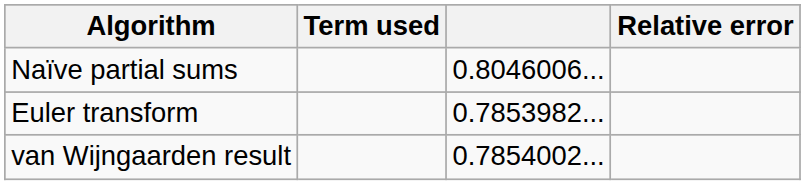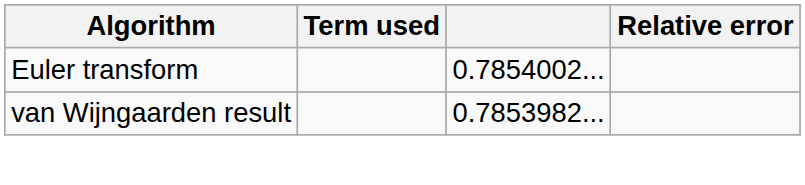 <table class="wikitable sortable">
 <tr>
 <th>Algorithm</th>
 <th>Term used</th>
 <th></th>
 <th>Relative error</th>
 </tr>
 <tr>
-<td>Naïve partial sums</td>
-<td></td>
-<td>0.8046006...</td>
-<td></td>
-</tr>
-<tr>
 <td>Euler transform</td>
 <td></td>
-<td>0.7853982...</td>
+<td>0.7854002...</td>
 <td></td>
 </tr>
 <tr>
 <td>van Wijngaarden result</td>
 <td></td>
-<td>0.7854002...</td>
+<td>0.7853982...</td>
 <td></td>
 </tr>
 </table>
